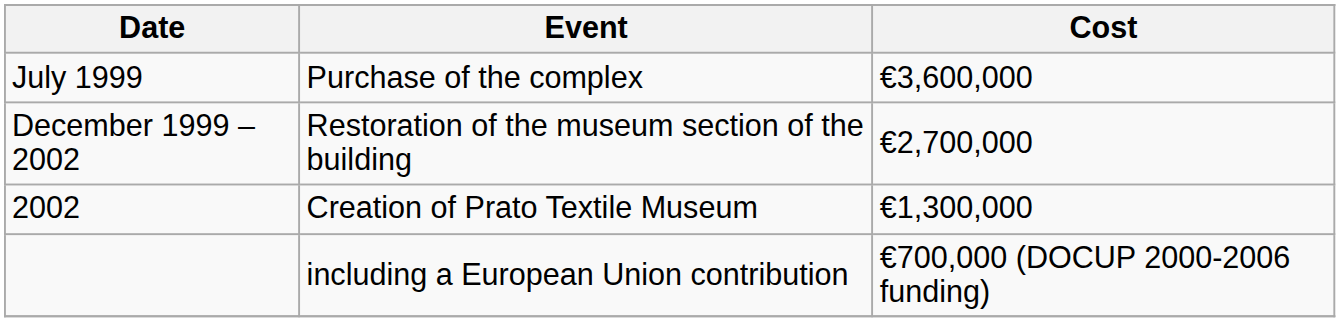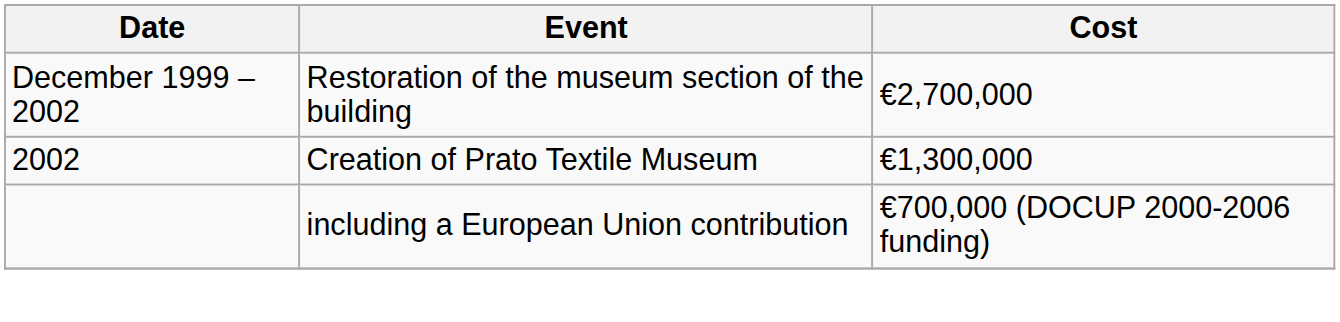 <table class="wikitable" width="44%">
 <tr>
 </tr>
 <tr>
 <th>Date</th>
 <th>Event</th>
 <th>Cost</th>
-</tr>
-<tr>
-<td>July 1999</td>
-<td>Purchase of the complex</td>
-<td>€3,600,000</td>
 </tr>
 <tr>
 <td>December 1999 – 2002</td>
 <td>Restoration of the museum section of the building</td>
 <td>€2,700,000</td>
 </tr>
 <tr>
 <td>2002</td>
 <td>Creation of Prato Textile Museum</td>
 <td>€1,300,000</td>
 </tr>
 <tr>
 <td></td>
 <td>including a European Union contribution</td>
 <td>€700,000 (DOCUP 2000-2006 funding)</td>
 </tr>
 <tr>
 </tr>
 </table>
